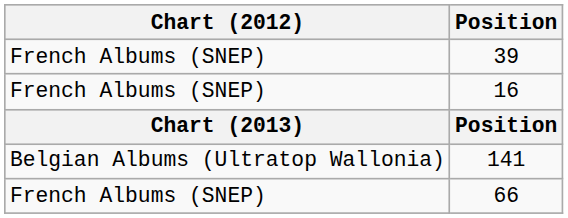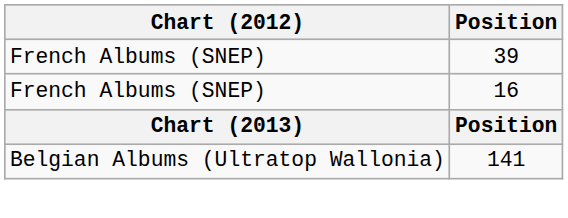 <table class="wikitable">
 <tr>
 <th>Chart (2012)</th>
 <th>Position</th>
 </tr>
 <tr>
 <td>French Albums (SNEP)</td>
 <td align="center">39</td>
 </tr>
 <tr>
 <td>French Albums (SNEP)</td>
 <td align="center">16</td>
 </tr>
 <tr>
 <th>Chart (2013)</th>
 <th>Position</th>
 </tr>
 <tr>
 <td>Belgian Albums (Ultratop Wallonia)</td>
 <td align="center">141</td>
 </tr>
-<tr>
-<td>French Albums (SNEP)</td>
-<td align="center">66</td>
-</tr>
 </table>
